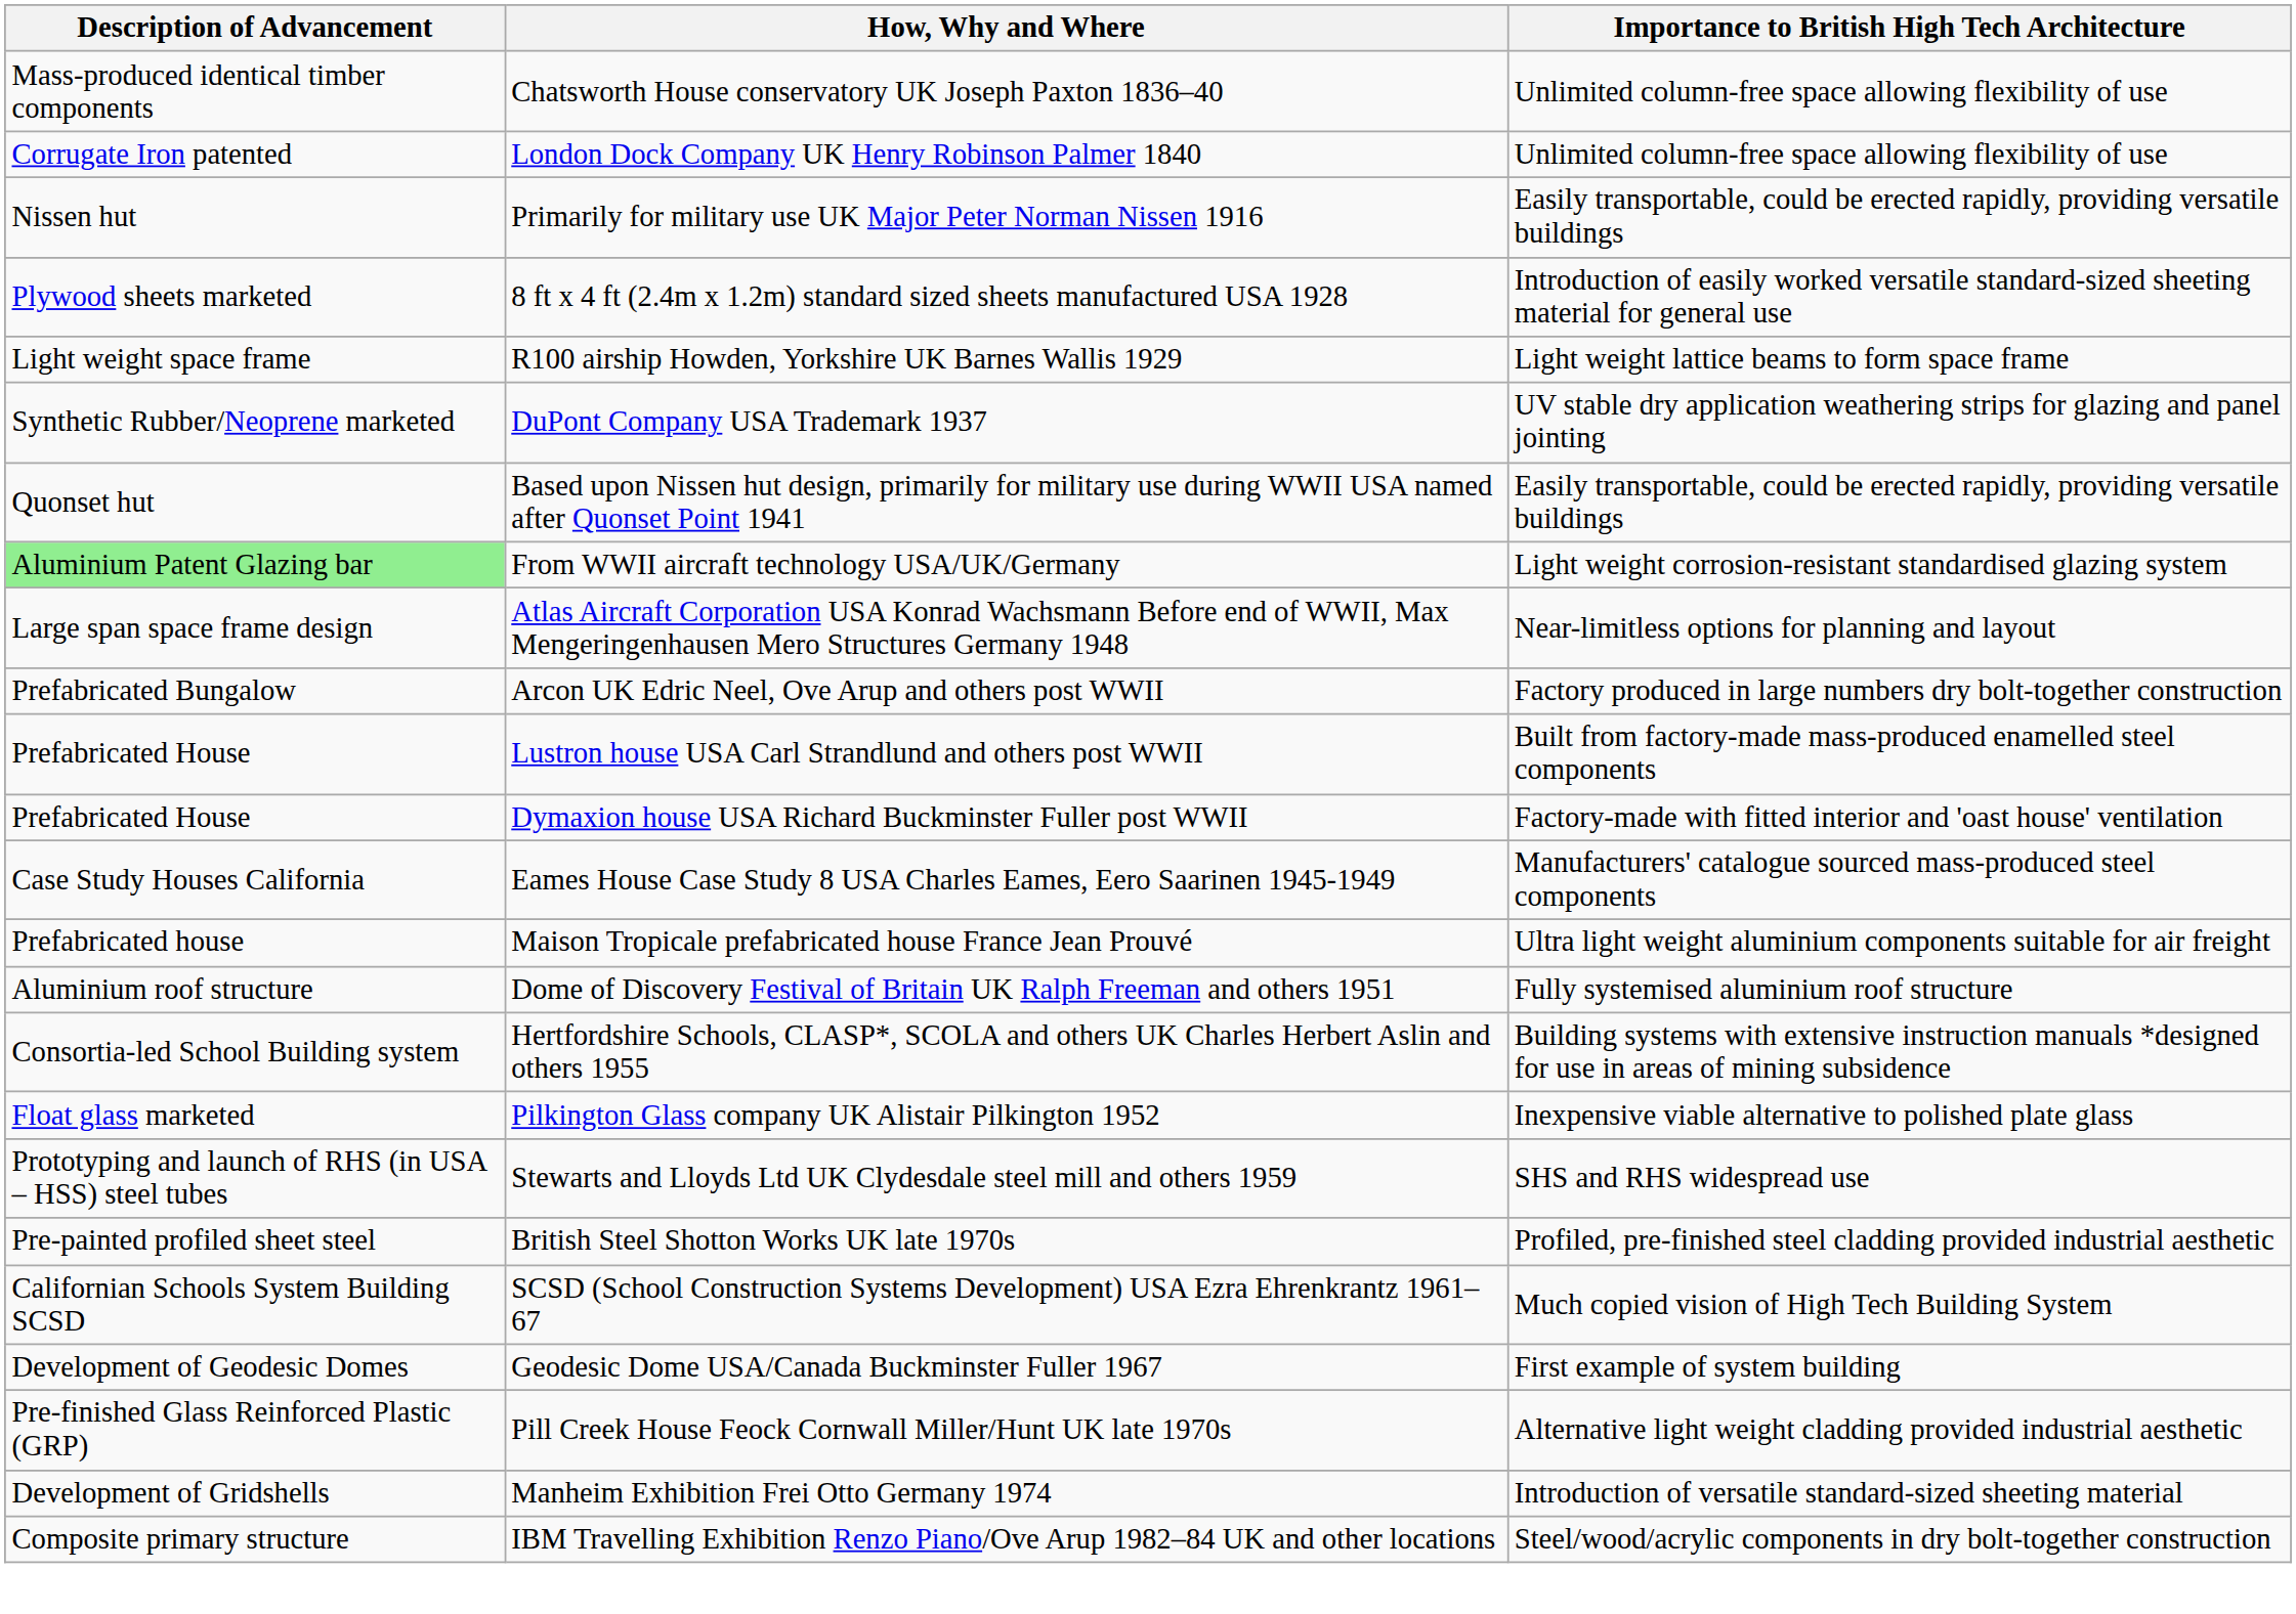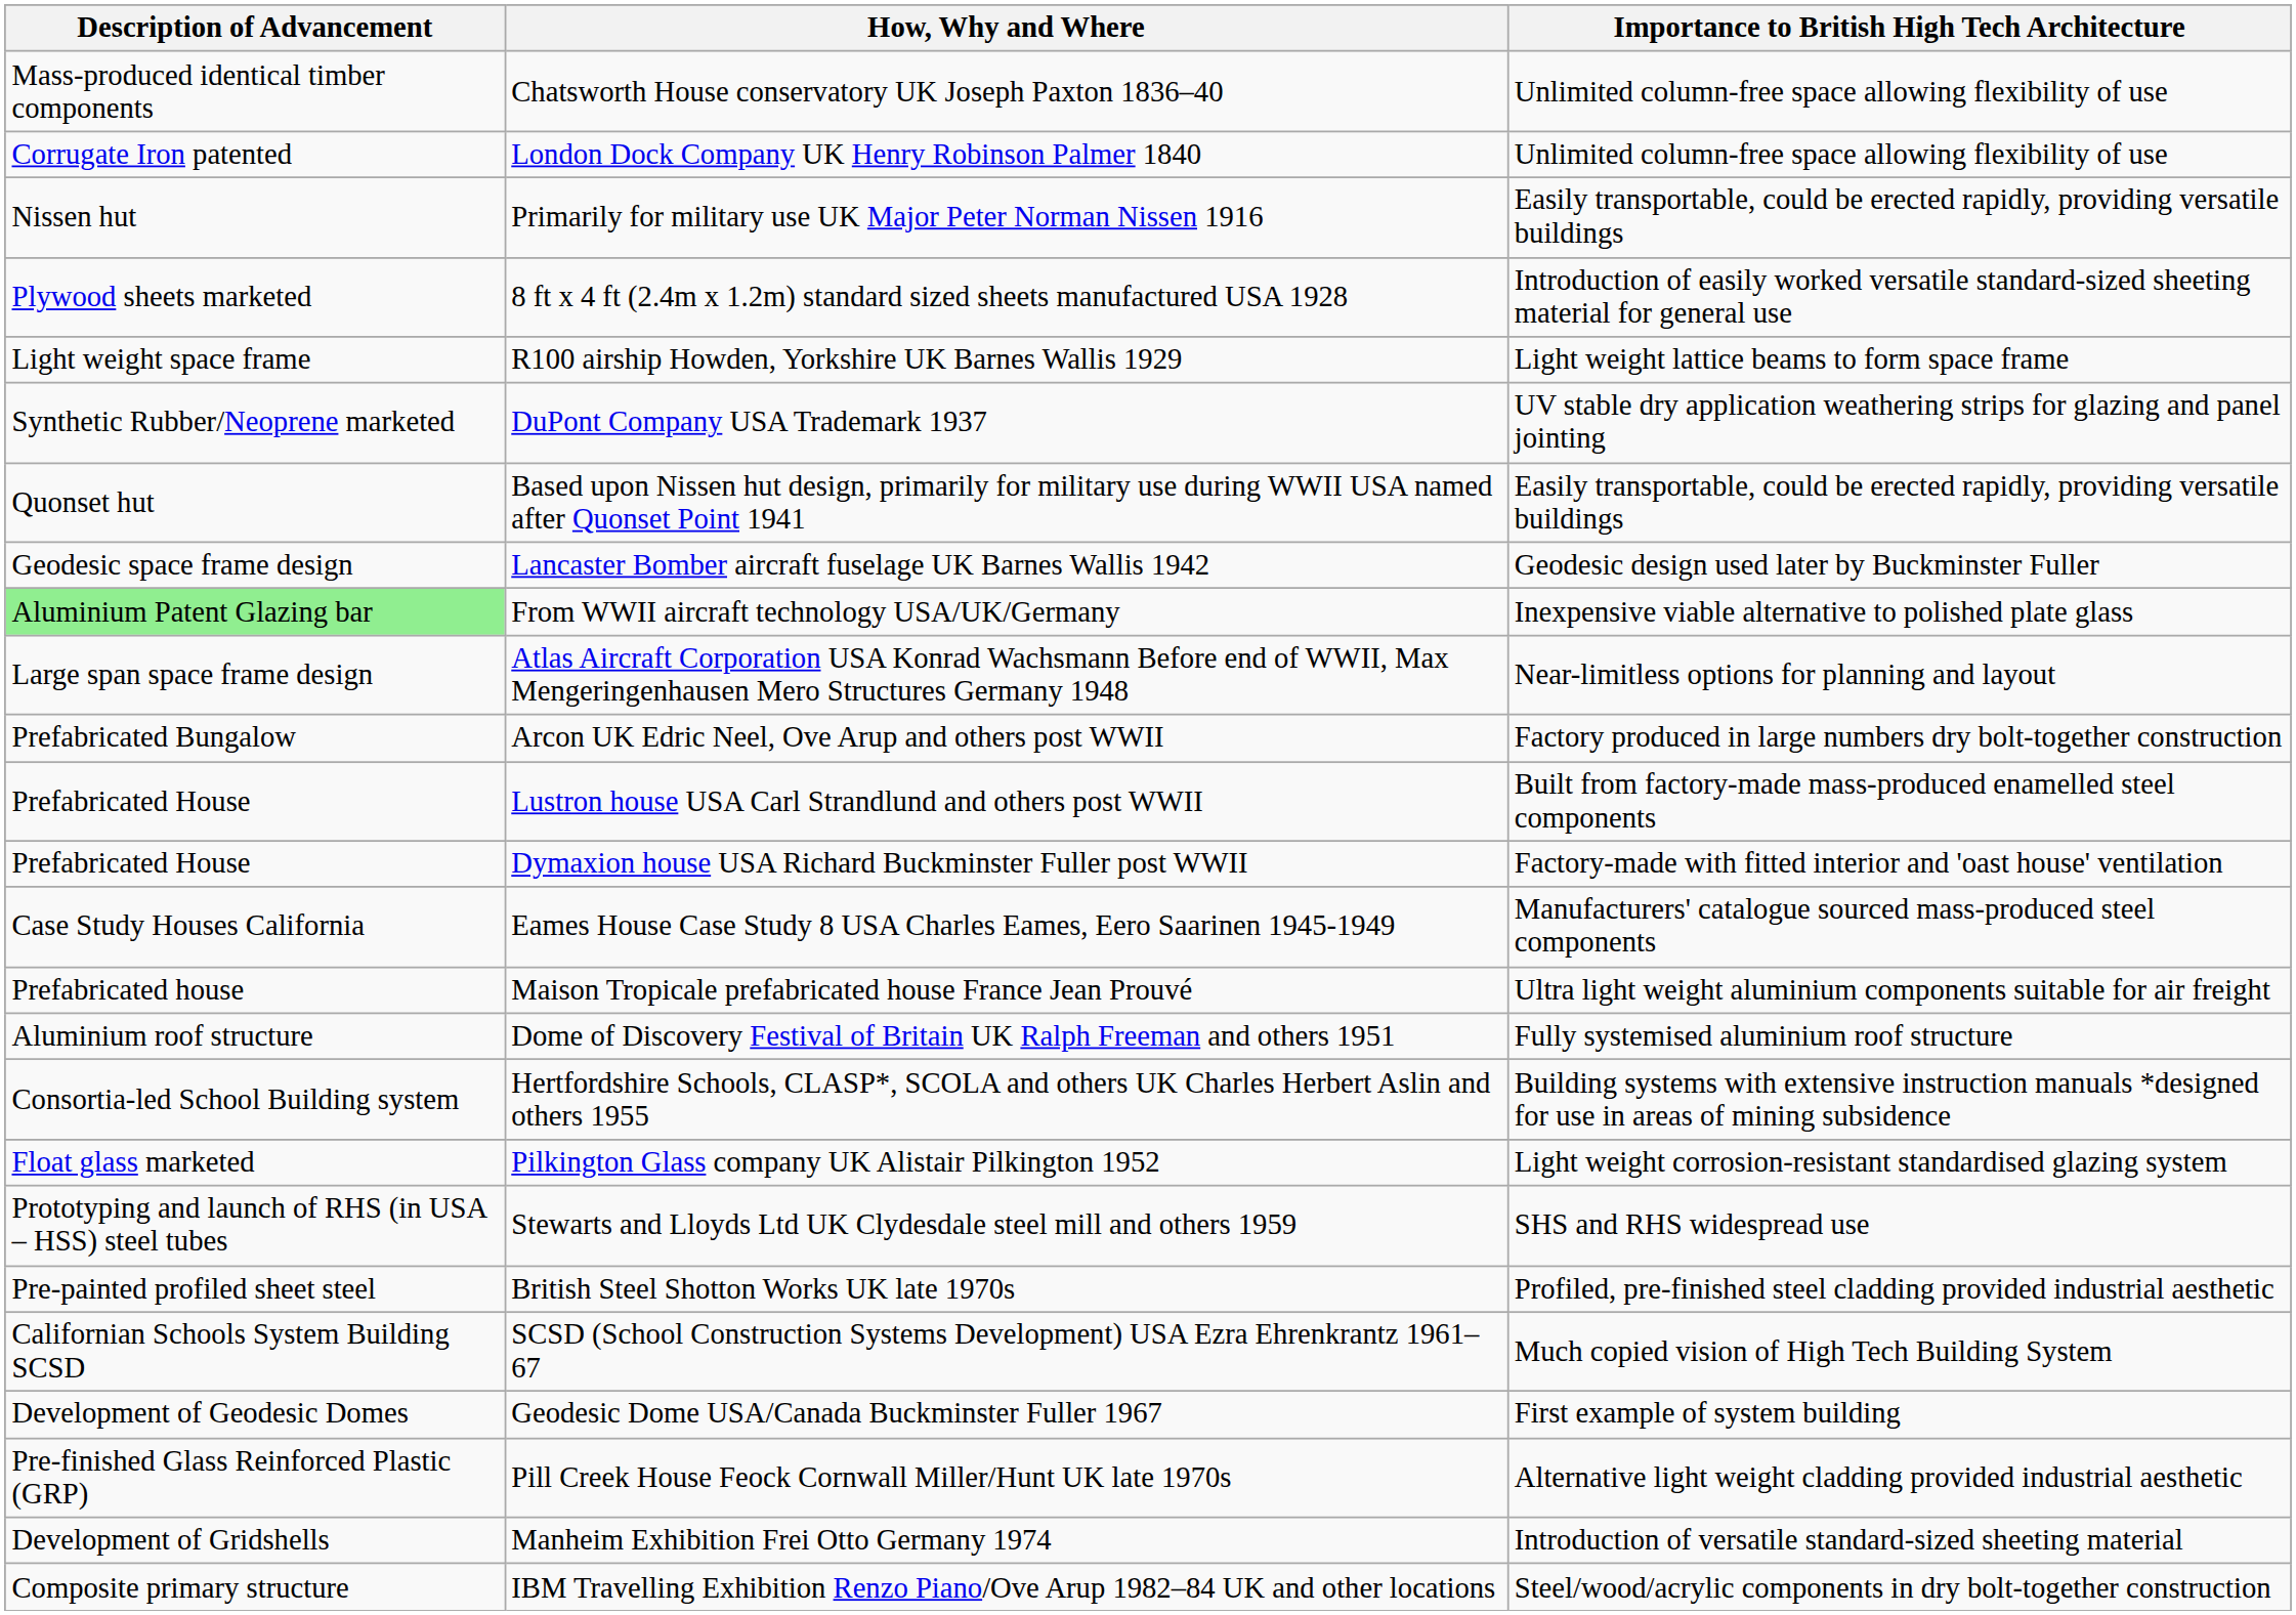 <table class="wikitable">
 <tr>
 <th>Description of Advancement</th>
 <th>How, Why and Where</th>
 <th>Importance to British High Tech Architecture</th>
 </tr>
 <tr>
 <td>Mass-produced identical timber components</td>
 <td>Chatsworth House conservatory UK Joseph Paxton 1836–40</td>
 <td>Unlimited column-free space allowing flexibility of use</td>
 </tr>
 <tr>
 <td><a href='#'>Corrugate Iron</a> patented</td>
 <td><a href='#'>London Dock Company</a> UK <a href='#'>Henry Robinson Palmer</a> 1840</td>
 <td>Unlimited column-free space allowing flexibility of use</td>
 </tr>
 <tr>
 <td>Nissen hut</td>
 <td>Primarily for military use UK <a href='#'>Major Peter Norman Nissen</a> 1916</td>
 <td>Easily transportable, could be erected rapidly, providing versatile buildings</td>
 </tr>
 <tr>
 <td><a href='#'>Plywood</a> sheets marketed</td>
 <td>8 ft x 4 ft (2.4m x 1.2m) standard sized sheets manufactured USA 1928</td>
 <td>Introduction of easily worked versatile standard-sized sheeting material for general use</td>
 </tr>
 <tr>
 <td>Light weight space frame</td>
 <td>R100 airship Howden, Yorkshire UK Barnes Wallis 1929</td>
 <td>Light weight lattice beams to form space frame</td>
 </tr>
 <tr>
 <td>Synthetic Rubber/<a href='#'>Neoprene</a> marketed</td>
 <td><a href='#'>DuPont Company</a> USA Trademark 1937</td>
 <td>UV stable dry application weathering strips for glazing and panel jointing</td>
 </tr>
 <tr>
 <td>Quonset hut</td>
 <td>Based upon Nissen hut design, primarily for military use during WWII USA named after <a href='#'>Quonset Point</a> 1941</td>
 <td>Easily transportable, could be erected rapidly, providing versatile buildings</td>
 </tr>
 <tr>
+<td>Geodesic space frame design</td>
+<td><a href='#'>Lancaster Bomber</a> aircraft fuselage UK Barnes Wallis 1942</td>
+<td>Geodesic design used later by Buckminster Fuller</td>
+</tr>
+<tr>
 <td style="background: lightgreen;">Aluminium Patent Glazing bar</td>
 <td>From WWII aircraft technology USA/UK/Germany</td>
-<td>Light weight corrosion-resistant standardised glazing system</td>
+<td>Inexpensive viable alternative to polished plate glass</td>
 </tr>
 <tr>
 <td>Large span space frame design</td>
 <td><a href='#'>Atlas Aircraft Corporation</a> USA Konrad Wachsmann Before end of WWII, Max Mengeringenhausen Mero Structures Germany 1948</td>
 <td>Near-limitless options for planning and layout</td>
 </tr>
 <tr>
 <td>Prefabricated Bungalow</td>
 <td>Arcon UK Edric Neel, Ove Arup and others post WWII</td>
 <td>Factory produced in large numbers dry bolt-together construction</td>
 </tr>
 <tr>
 <td>Prefabricated House</td>
 <td><a href='#'>Lustron house</a> USA Carl Strandlund and others post WWII</td>
 <td>Built from factory-made mass-produced enamelled steel components</td>
 </tr>
 <tr>
 <td>Prefabricated House</td>
 <td><a href='#'>Dymaxion house</a> USA Richard Buckminster Fuller post WWII</td>
 <td>Factory-made with fitted interior and 'oast house' ventilation</td>
 </tr>
 <tr>
 <td>Case Study Houses California</td>
 <td>Eames House Case Study 8 USA Charles Eames, Eero Saarinen 1945-1949</td>
 <td>Manufacturers' catalogue sourced mass-produced steel components</td>
 </tr>
 <tr>
 <td>Prefabricated house</td>
 <td>Maison Tropicale prefabricated house France Jean Prouvé</td>
 <td>Ultra light weight aluminium components suitable for air freight</td>
 </tr>
 <tr>
 <td>Aluminium roof structure</td>
 <td>Dome of Discovery <a href='#'>Festival of Britain</a> UK <a href='#'>Ralph Freeman</a> and others 1951</td>
 <td>Fully systemised aluminium roof structure</td>
 </tr>
 <tr>
 <td>Consortia-led School Building system</td>
 <td>Hertfordshire Schools, CLASP*, SCOLA and others UK Charles Herbert Aslin and others 1955</td>
 <td>Building systems with extensive instruction manuals *designed for use in areas of mining subsidence</td>
 </tr>
 <tr>
 <td><a href='#'>Float glass</a> marketed</td>
 <td><a href='#'>Pilkington Glass</a> company UK Alistair Pilkington 1952</td>
-<td>Inexpensive viable alternative to polished plate glass</td>
+<td>Light weight corrosion-resistant standardised glazing system</td>
 </tr>
 <tr>
 <td>Prototyping and launch of RHS (in USA – HSS) steel tubes</td>
 <td>Stewarts and Lloyds Ltd UK Clydesdale steel mill and others 1959</td>
 <td>SHS and RHS widespread use</td>
 </tr>
 <tr>
 <td>Pre-painted profiled sheet steel</td>
 <td>British Steel Shotton Works UK late 1970s</td>
 <td>Profiled, pre-finished steel cladding provided industrial aesthetic</td>
 </tr>
 <tr>
 <td>Californian Schools System Building SCSD</td>
 <td>SCSD (School Construction Systems Development) USA Ezra Ehrenkrantz 1961–67</td>
 <td>Much copied vision of High Tech Building System</td>
 </tr>
 <tr>
 <td>Development of Geodesic Domes</td>
 <td>Geodesic Dome USA/Canada Buckminster Fuller 1967</td>
 <td>First example of system building</td>
 </tr>
 <tr>
 <td>Pre-finished Glass Reinforced Plastic (GRP)</td>
 <td>Pill Creek House Feock Cornwall Miller/Hunt UK late 1970s</td>
 <td>Alternative light weight cladding provided industrial aesthetic</td>
 </tr>
 <tr>
 <td>Development of Gridshells</td>
 <td>Manheim Exhibition Frei Otto Germany 1974</td>
 <td>Introduction of versatile standard-sized sheeting material</td>
 </tr>
 <tr>
 <td>Composite primary structure</td>
 <td>IBM Travelling Exhibition <a href='#'>Renzo Piano</a>/Ove Arup 1982–84 UK and other locations</td>
 <td>Steel/wood/acrylic components in dry bolt-together construction</td>
 </tr>
 </table>
